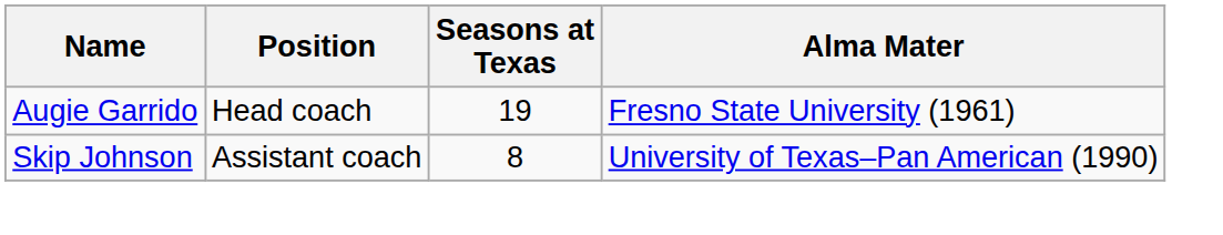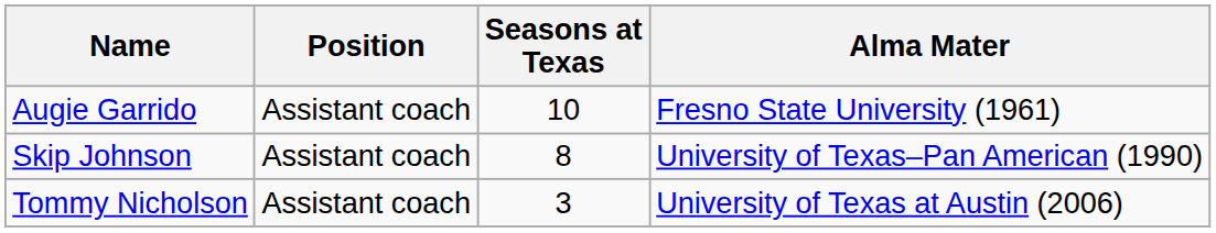 <table class="wikitable" border="1" style="font-size:90%;">
 <tr>
 <th>Name</th>
 <th>Position</th>
 <th>Seasons at<br>Texas</th>
 <th>Alma Mater</th>
 </tr>
 <tr>
 <td><a href='#'>Augie Garrido</a></td>
-<td>Head coach</td>
-<td align=center>19</td>
+<td>Assistant coach</td>
+<td align=center>10</td>
 <td><a href='#'>Fresno State University</a> (1961)</td>
 </tr>
 <tr>
 <td><a href='#'>Skip Johnson</a></td>
 <td>Assistant coach</td>
 <td align=center>8</td>
 <td><a href='#'>University of Texas–Pan American</a> (1990)</td>
 </tr>
+<tr>
+<td><a href='#'>Tommy Nicholson</a></td>
+<td>Assistant coach</td>
+<td align=center>3</td>
+<td><a href='#'>University of Texas at Austin</a> (2006)</td>
+</tr>
 </table>
